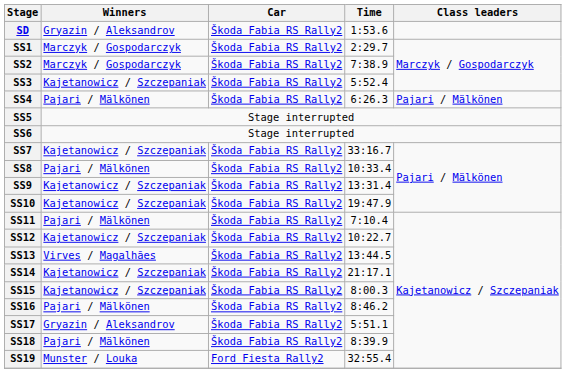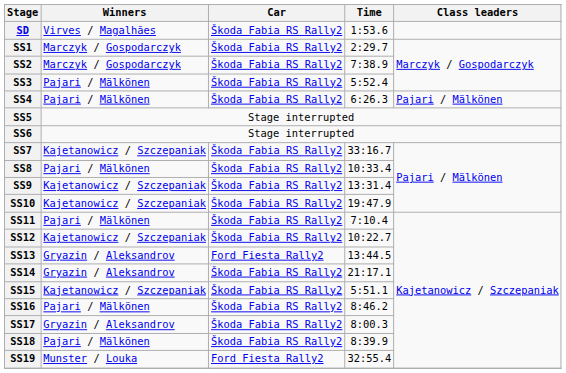 <table class="wikitable" style="font-size:85%">
 <tr>
 <th>Stage</th>
 <th>Winners</th>
 <th>Car</th>
 <th>Time</th>
 <th>Class leaders</th>
 </tr>
 <tr>
 <th><a href='#'>SD</a></th>
-<td><a href='#'>Gryazin</a> / <a href='#'>Aleksandrov</a></td>
+<td><a href='#'>Virves</a> / <a href='#'>Magalhães</a></td>
 <td><a href='#'>Škoda Fabia RS Rally2</a></td>
 <td align="center">1:53.6</td>
 <td></td>
 </tr>
 <tr>
 <th>SS1</th>
 <td><a href='#'>Marczyk</a> / <a href='#'>Gospodarczyk</a></td>
 <td><a href='#'>Škoda Fabia RS Rally2</a></td>
 <td align="center">2:29.7</td>
 <td rowspan="3"><a href='#'>Marczyk</a> / <a href='#'>Gospodarczyk</a></td>
 </tr>
 <tr>
 <th>SS2</th>
 <td><a href='#'>Marczyk</a> / <a href='#'>Gospodarczyk</a></td>
 <td><a href='#'>Škoda Fabia RS Rally2</a></td>
 <td align="center">7:38.9</td>
 </tr>
 <tr>
 <th>SS3</th>
-<td><a href='#'>Kajetanowicz</a> / <a href='#'>Szczepaniak</a></td>
+<td><a href='#'>Pajari</a> / <a href='#'>Mälkönen</a></td>
 <td><a href='#'>Škoda Fabia RS Rally2</a></td>
 <td align="center">5:52.4</td>
 </tr>
 <tr>
 <th>SS4</th>
 <td><a href='#'>Pajari</a> / <a href='#'>Mälkönen</a></td>
 <td><a href='#'>Škoda Fabia RS Rally2</a></td>
 <td align="center">6:26.3</td>
 <td><a href='#'>Pajari</a> / <a href='#'>Mälkönen</a></td>
 </tr>
 <tr>
 <th>SS5</th>
 <td colspan="4" align="center">Stage interrupted</td>
 </tr>
 <tr>
 <th>SS6</th>
 <td colspan="4" align="center">Stage interrupted</td>
 </tr>
 <tr>
 <th>SS7</th>
 <td><a href='#'>Kajetanowicz</a> / <a href='#'>Szczepaniak</a></td>
 <td><a href='#'>Škoda Fabia RS Rally2</a></td>
 <td align="center">33:16.7</td>
 <td rowspan="4"><a href='#'>Pajari</a> / <a href='#'>Mälkönen</a></td>
 </tr>
 <tr>
 <th>SS8</th>
 <td><a href='#'>Pajari</a> / <a href='#'>Mälkönen</a></td>
 <td><a href='#'>Škoda Fabia RS Rally2</a></td>
 <td align="center">10:33.4</td>
 </tr>
 <tr>
 <th>SS9</th>
 <td><a href='#'>Kajetanowicz</a> / <a href='#'>Szczepaniak</a></td>
 <td><a href='#'>Škoda Fabia RS Rally2</a></td>
 <td align="center">13:31.4</td>
 </tr>
 <tr>
 <th>SS10</th>
 <td><a href='#'>Kajetanowicz</a> / <a href='#'>Szczepaniak</a></td>
 <td><a href='#'>Škoda Fabia RS Rally2</a></td>
 <td align="center">19:47.9</td>
 </tr>
 <tr>
 <th>SS11</th>
 <td><a href='#'>Pajari</a> / <a href='#'>Mälkönen</a></td>
 <td><a href='#'>Škoda Fabia RS Rally2</a></td>
 <td align="center">7:10.4</td>
 <td rowspan="9"><a href='#'>Kajetanowicz</a> / <a href='#'>Szczepaniak</a></td>
 </tr>
 <tr>
 <th>SS12</th>
 <td><a href='#'>Kajetanowicz</a> / <a href='#'>Szczepaniak</a></td>
 <td><a href='#'>Škoda Fabia RS Rally2</a></td>
 <td align="center">10:22.7</td>
 </tr>
 <tr>
 <th>SS13</th>
-<td><a href='#'>Virves</a> / <a href='#'>Magalhães</a></td>
-<td><a href='#'>Škoda Fabia RS Rally2</a></td>
+<td><a href='#'>Gryazin</a> / <a href='#'>Aleksandrov</a></td>
+<td><a href='#'>Ford Fiesta Rally2</a></td>
 <td align="center">13:44.5</td>
 </tr>
 <tr>
 <th>SS14</th>
-<td><a href='#'>Kajetanowicz</a> / <a href='#'>Szczepaniak</a></td>
+<td><a href='#'>Gryazin</a> / <a href='#'>Aleksandrov</a></td>
 <td><a href='#'>Škoda Fabia RS Rally2</a></td>
 <td align="center">21:17.1</td>
 </tr>
 <tr>
 <th>SS15</th>
 <td><a href='#'>Kajetanowicz</a> / <a href='#'>Szczepaniak</a></td>
 <td><a href='#'>Škoda Fabia RS Rally2</a></td>
-<td align="center">8:00.3</td>
+<td align="center">5:51.1</td>
 </tr>
 <tr>
 <th>SS16</th>
 <td><a href='#'>Pajari</a> / <a href='#'>Mälkönen</a></td>
 <td><a href='#'>Škoda Fabia RS Rally2</a></td>
 <td align="center">8:46.2</td>
 </tr>
 <tr>
 <th>SS17</th>
 <td><a href='#'>Gryazin</a> / <a href='#'>Aleksandrov</a></td>
 <td><a href='#'>Škoda Fabia RS Rally2</a></td>
-<td align="center">5:51.1</td>
+<td align="center">8:00.3</td>
 </tr>
 <tr>
 <th>SS18</th>
 <td><a href='#'>Pajari</a> / <a href='#'>Mälkönen</a></td>
 <td><a href='#'>Škoda Fabia RS Rally2</a></td>
 <td align="center">8:39.9</td>
 </tr>
 <tr>
 <th>SS19</th>
 <td><a href='#'>Munster</a> / <a href='#'>Louka</a></td>
 <td><a href='#'>Ford Fiesta Rally2</a></td>
 <td align="center">32:55.4</td>
 </tr>
 <tr>
 </tr>
 </table>
